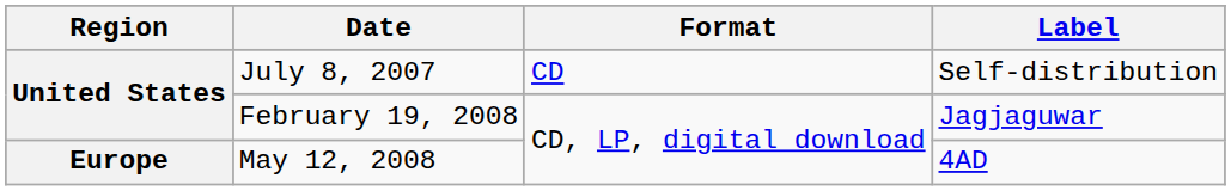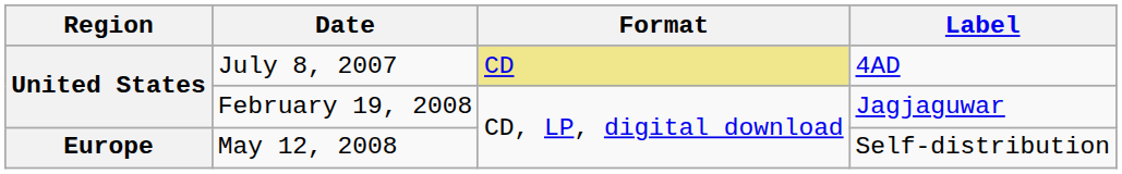 <table class="wikitable plainrowheaders">
 <tr>
 <th scope="col">Region</th>
 <th scope="col">Date</th>
 <th scope="col">Format</th>
 <th scope="col"><a href='#'>Label</a></th>
 </tr>
 <tr>
 <th rowspan="2" scope="row">United States</th>
 <td>July 8, 2007</td>
-<td><a href='#'>CD</a></td>
-<td>Self-distribution</td>
+<td style="background: khaki;"><a href='#'>CD</a></td>
+<td><a href='#'>4AD</a></td>
 </tr>
 <tr>
 <td>February 19, 2008</td>
 <td rowspan="2">CD, <a href='#'>LP</a>, <a href='#'>digital download</a></td>
 <td><a href='#'>Jagjaguwar</a></td>
 </tr>
 <tr>
 <th scope="row">Europe</th>
 <td>May 12, 2008</td>
-<td><a href='#'>4AD</a></td>
+<td>Self-distribution</td>
 </tr>
 </table>
